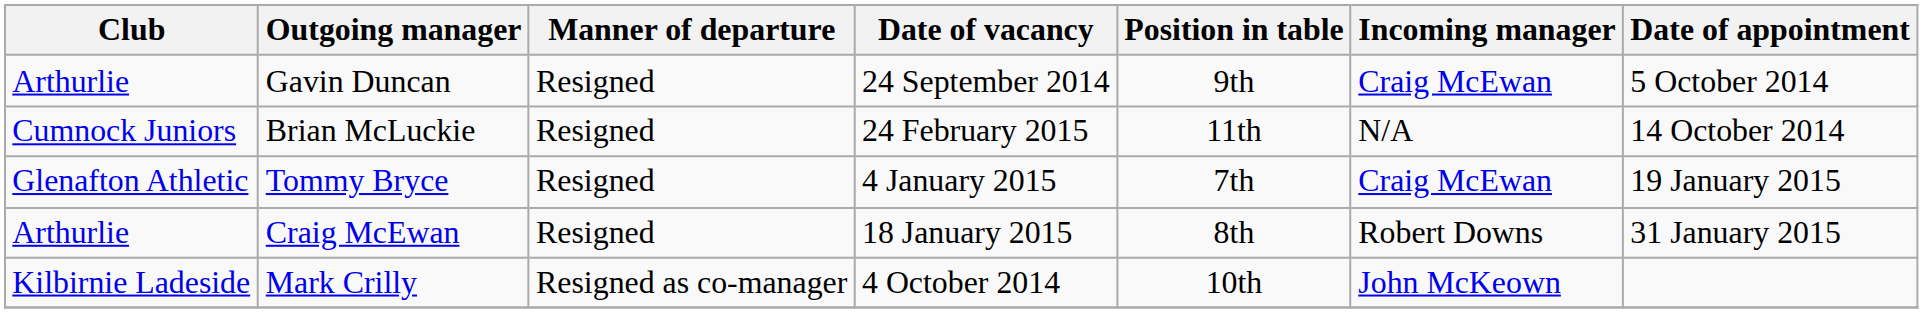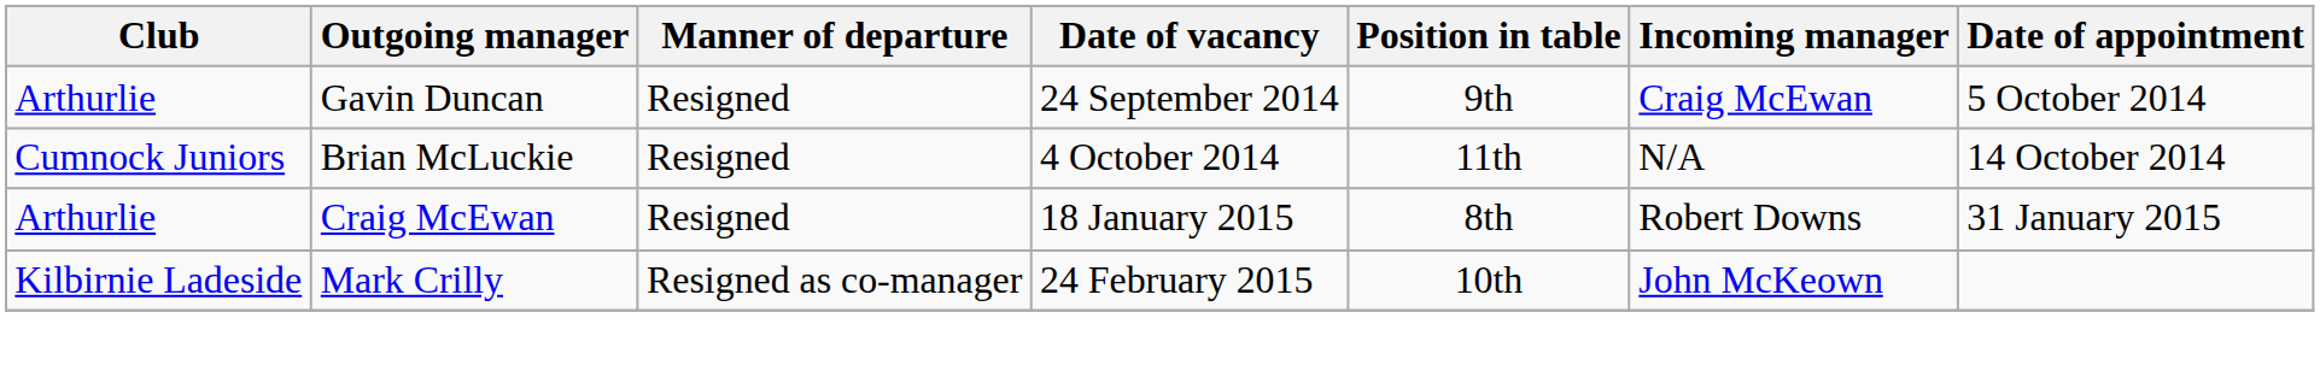 <table class="wikitable">
 <tr>
 <th width=120>Club</th>
 <th>Outgoing manager</th>
 <th>Manner of departure</th>
 <th>Date of vacancy</th>
 <th>Position in table</th>
 <th>Incoming manager</th>
 <th>Date of appointment</th>
 </tr>
 <tr>
 <td><a href='#'>Arthurlie</a></td>
 <td>Gavin Duncan</td>
 <td>Resigned </td>
 <td>24 September 2014</td>
 <td align="center">9th</td>
 <td><a href='#'>Craig McEwan</a></td>
 <td>5 October 2014</td>
 </tr>
 <tr>
 <td><a href='#'>Cumnock Juniors</a></td>
 <td>Brian McLuckie</td>
 <td>Resigned </td>
-<td>24 February 2015</td>
+<td>4 October 2014</td>
 <td align="center">11th</td>
 <td>N/A</td>
 <td>14 October 2014</td>
-</tr>
-<tr>
-<td><a href='#'>Glenafton Athletic</a></td>
-<td><a href='#'>Tommy Bryce</a></td>
-<td>Resigned </td>
-<td>4 January 2015</td>
-<td align="center">7th</td>
-<td><a href='#'>Craig McEwan</a></td>
-<td>19 January 2015</td>
 </tr>
 <tr>
 <td><a href='#'>Arthurlie</a></td>
 <td><a href='#'>Craig McEwan</a></td>
 <td>Resigned </td>
 <td>18 January 2015</td>
 <td align="center">8th</td>
 <td>Robert Downs </td>
 <td>31 January 2015</td>
 </tr>
 <tr>
 <td><a href='#'>Kilbirnie Ladeside</a></td>
 <td><a href='#'>Mark Crilly</a></td>
 <td>Resigned as co-manager </td>
-<td>4 October 2014</td>
+<td>24 February 2015</td>
 <td align="center">10th</td>
 <td><a href='#'>John McKeown</a></td>
 <td></td>
 </tr>
 <tr>
 </tr>
 </table>
